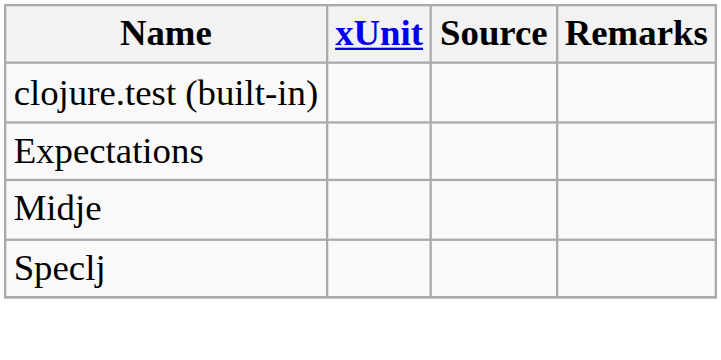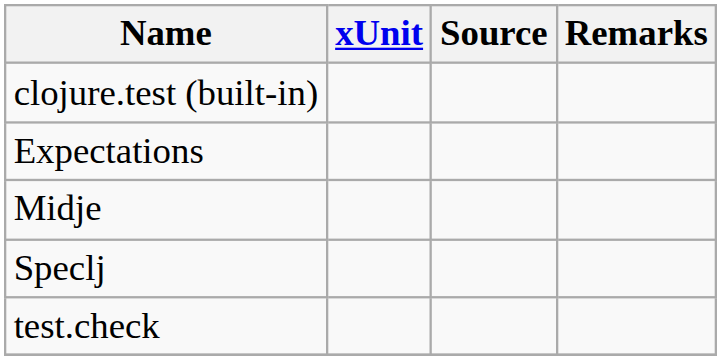 <table class="wikitable sortable">
 <tr>
 <th>Name</th>
 <th><a href='#'>xUnit</a></th>
 <th>Source</th>
 <th>Remarks</th>
 </tr>
 <tr>
 <td>clojure.test (built-in)</td>
 <td></td>
 <td></td>
 <td></td>
 </tr>
 <tr>
 <td>Expectations</td>
 <td></td>
 <td></td>
 <td></td>
 </tr>
 <tr>
 <td>Midje</td>
 <td></td>
 <td></td>
 <td></td>
 </tr>
 <tr>
 <td>Speclj</td>
 <td></td>
 <td></td>
 <td></td>
 </tr>
 <tr>
+<td>test.check</td>
+<td></td>
+<td></td>
+<td></td>
+</tr>
+<tr>
 </tr>
 </table>
